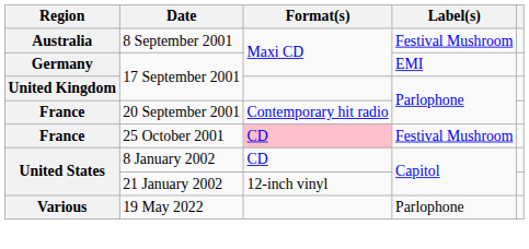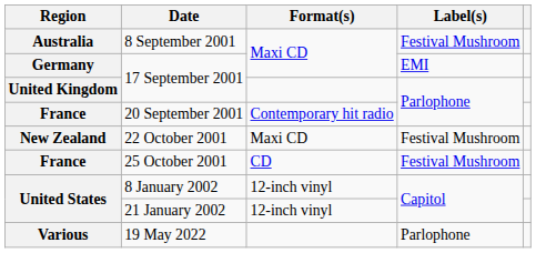 <table class="wikitable plainrowheaders">
 <tr>
 <th scope="col">Region</th>
 <th scope="col">Date</th>
 <th scope="col">Format(s)</th>
 <th scope="col">Label(s)</th>
 <th scope="col"></th>
 </tr>
 <tr>
 <th scope="row">Australia</th>
 <td>8 September 2001</td>
 <td rowspan="2"><a href='#'>Maxi CD</a></td>
 <td><a href='#'>Festival Mushroom</a></td>
 <td></td>
 </tr>
 <tr>
 <th scope="row">Germany</th>
 <td rowspan="2">17 September 2001</td>
 <td><a href='#'>EMI</a></td>
 <td></td>
 </tr>
 <tr>
 <th scope="row">United Kingdom</th>
 <td></td>
 <td rowspan="2"><a href='#'>Parlophone</a></td>
 <td></td>
 </tr>
 <tr>
 <th scope="row">France</th>
 <td>20 September 2001</td>
 <td><a href='#'>Contemporary hit radio</a></td>
 <td></td>
 </tr>
 <tr>
+<th scope="row">New Zealand</th>
+<td>22 October 2001</td>
+<td>Maxi CD</td>
+<td>Festival Mushroom</td>
+<td></td>
+</tr>
+<tr>
 <th scope="row">France</th>
 <td>25 October 2001</td>
-<td style="background: pink;"><a href='#'>CD</a></td>
+<td><a href='#'>CD</a></td>
 <td><a href='#'>Festival Mushroom</a></td>
 <td></td>
 </tr>
 <tr>
 <th scope="row" rowspan="2">United States</th>
 <td>8 January 2002</td>
-<td><a href='#'>CD</a></td>
+<td>12-inch vinyl</td>
 <td rowspan="2"><a href='#'>Capitol</a></td>
 <td></td>
 </tr>
 <tr>
 <td>21 January 2002</td>
 <td>12-inch vinyl</td>
 <td></td>
 </tr>
 <tr>
 <th scope="row">Various</th>
 <td>19 May 2022</td>
 <td></td>
 <td>Parlophone</td>
 <td></td>
 </tr>
 </table>
